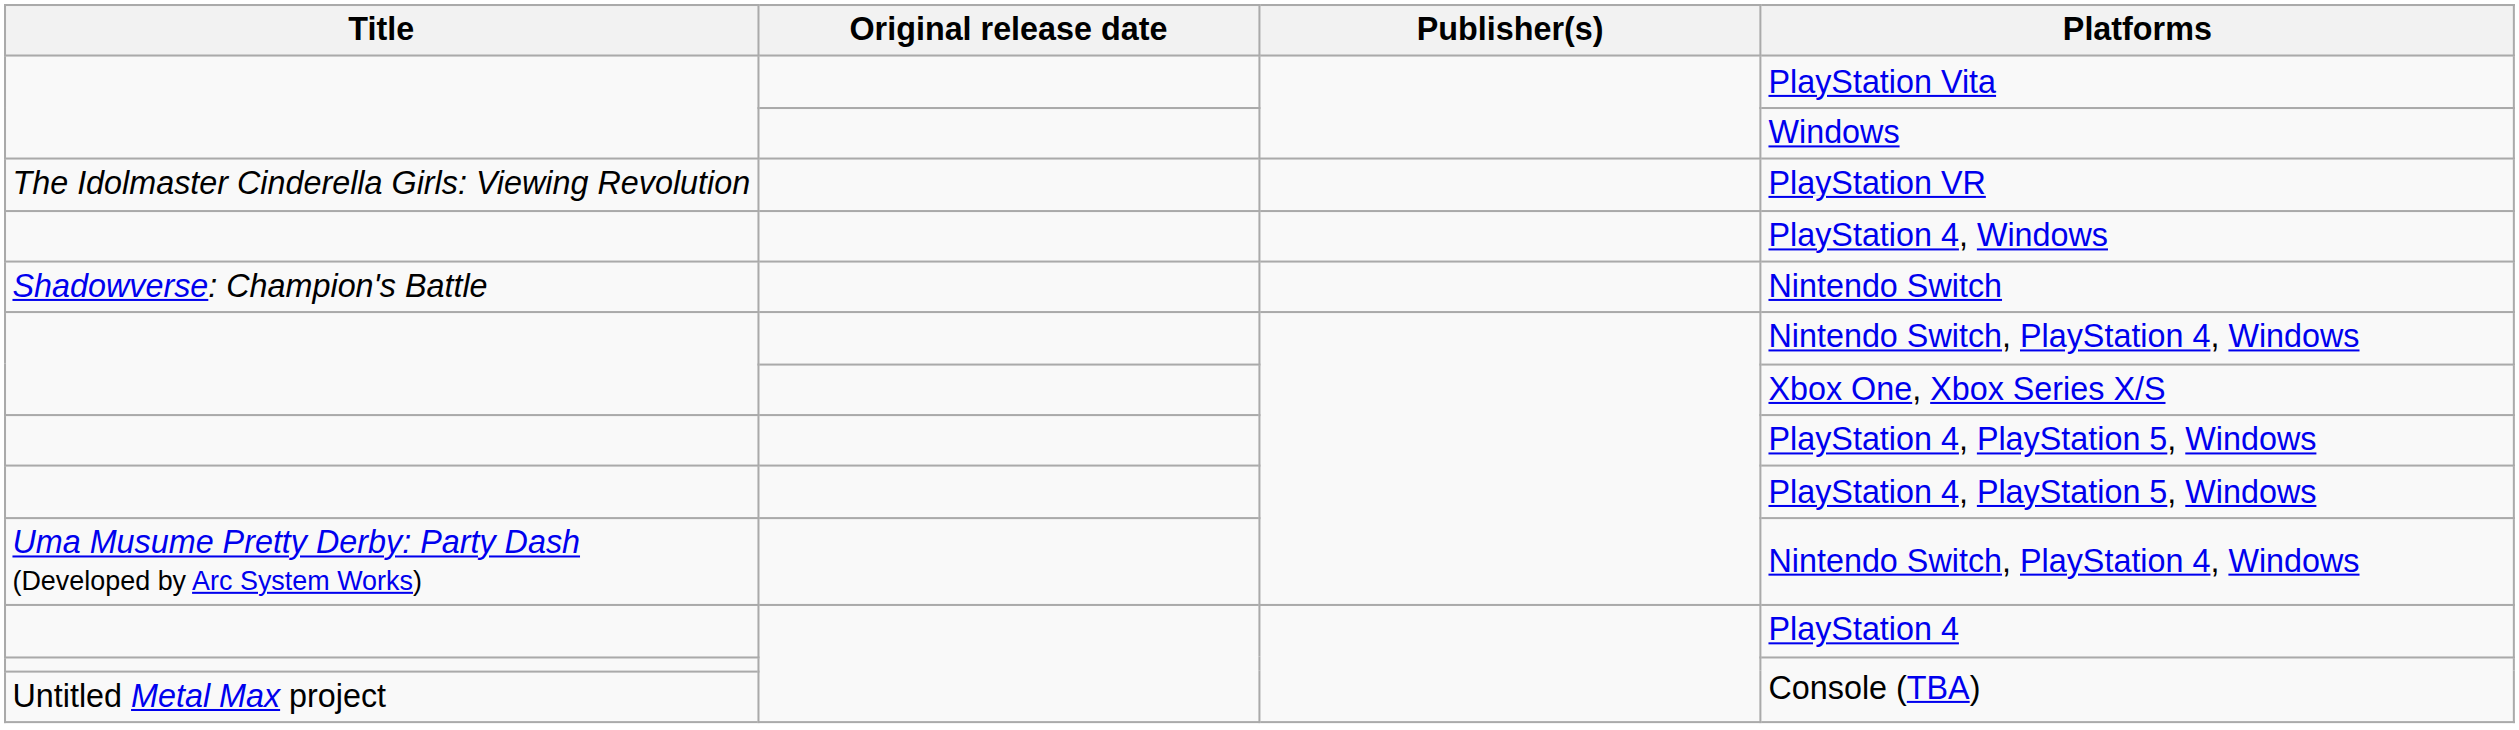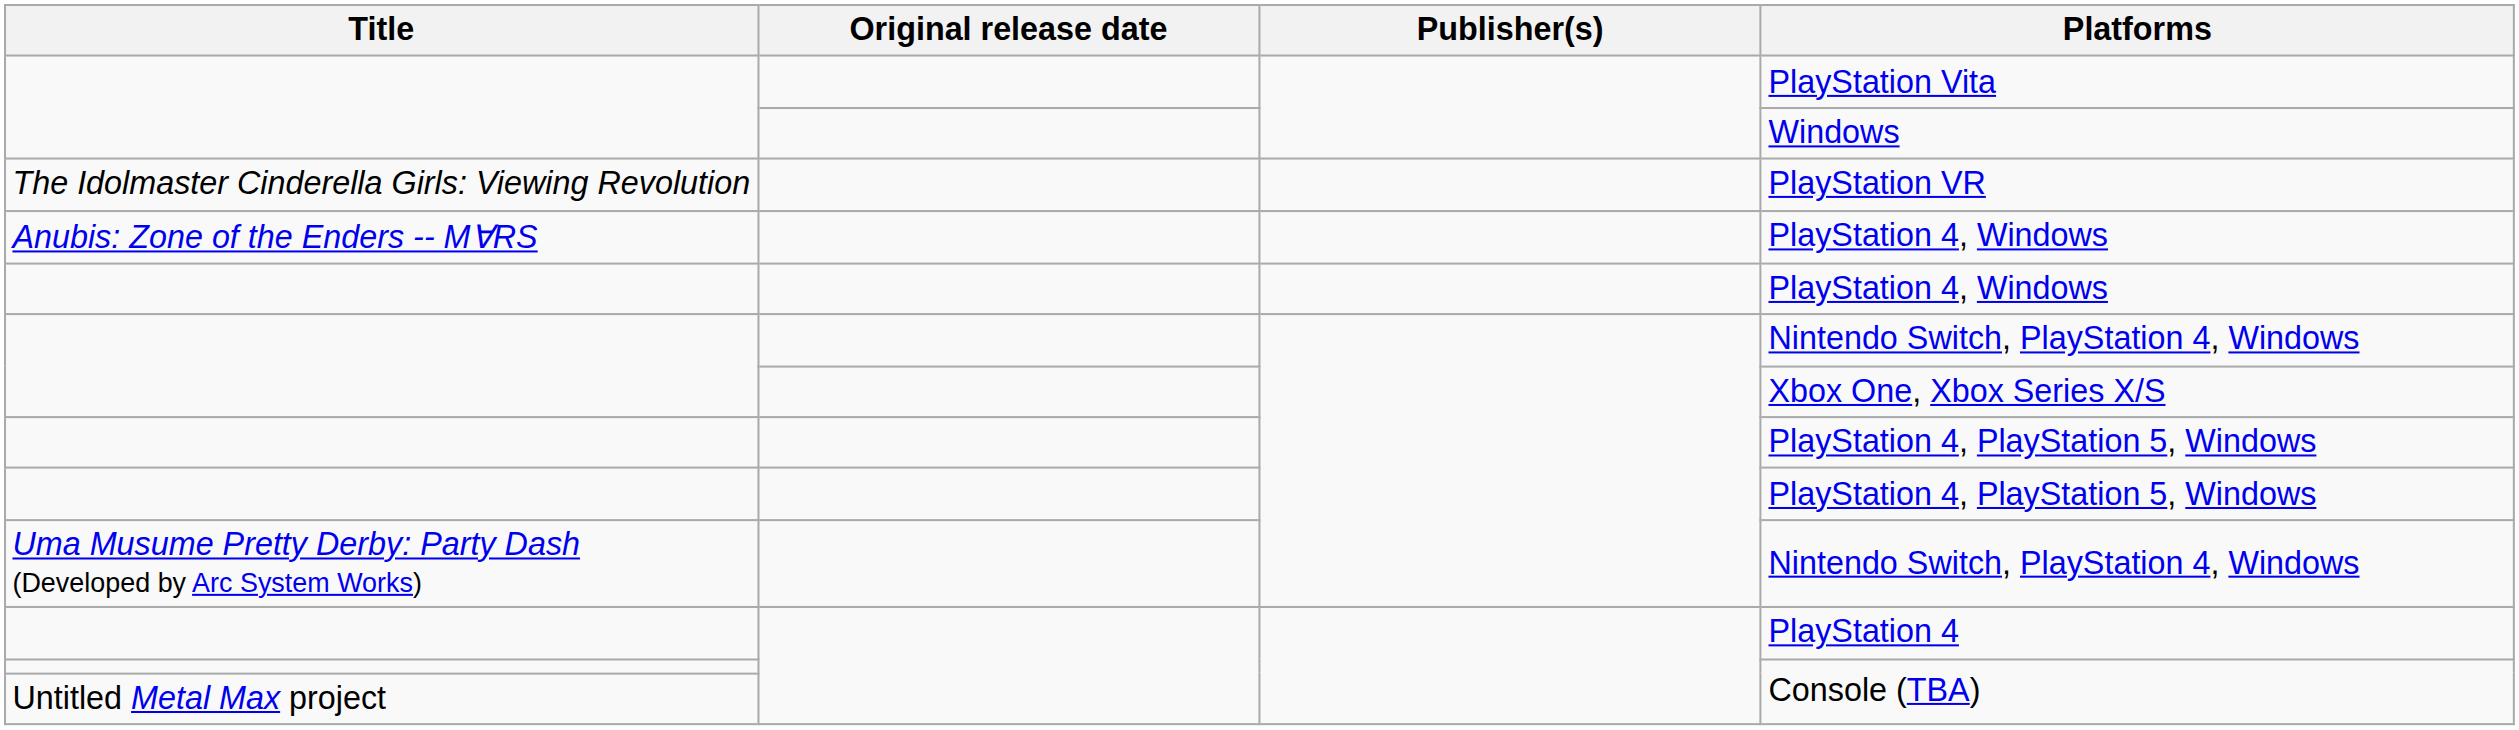 <table class="wikitable sortable">
 <tr>
 <th style="width:30%;">Title</th>
 <th style="width:20%;">Original release date</th>
 <th style="width:20%;">Publisher(s)</th>
 <th style="width:30%;">Platforms</th>
 </tr>
 <tr>
 <td rowspan="2"></td>
 <td></td>
 <td rowspan="2"></td>
 <td><a href='#'>PlayStation Vita</a></td>
 </tr>
 <tr>
 <td></td>
 <td><a href='#'>Windows</a></td>
 </tr>
 <tr>
 <td><em>The Idolmaster Cinderella Girls: Viewing Revolution</em></td>
 <td></td>
 <td></td>
 <td><a href='#'>PlayStation VR</a></td>
 </tr>
 <tr>
-<td></td>
+<td><em><a href='#'>Anubis: Zone of the Enders -- M∀RS</a></em></td>
 <td></td>
 <td></td>
 <td><a href='#'>PlayStation 4</a>, <a href='#'>Windows</a></td>
 </tr>
 <tr>
-<td><em><a href='#'>Shadowverse</a>: Champion's Battle</em></td>
 <td></td>
 <td></td>
-<td><a href='#'>Nintendo Switch</a></td>
+<td></td>
+<td><a href='#'>PlayStation 4</a>, <a href='#'>Windows</a></td>
 </tr>
 <tr>
 <td rowspan="2"></td>
 <td></td>
 <td rowspan="5"></td>
 <td><a href='#'>Nintendo Switch</a>, <a href='#'>PlayStation 4</a>, <a href='#'>Windows</a></td>
 </tr>
 <tr>
 <td></td>
 <td><a href='#'>Xbox One</a>, <a href='#'>Xbox Series X/S</a></td>
 </tr>
 <tr>
 <td></td>
 <td></td>
 <td><a href='#'>PlayStation 4</a>, <a href='#'>PlayStation 5</a>, <a href='#'>Windows</a></td>
 </tr>
 <tr>
 <td></td>
 <td></td>
 <td><a href='#'>PlayStation 4</a>, <a href='#'>PlayStation 5</a>, <a href='#'>Windows</a></td>
 </tr>
 <tr>
 <td><em><a href='#'>Uma Musume Pretty Derby: Party Dash</a></em><br><small>(Developed by <a href='#'>Arc System Works</a>)</small></td>
 <td></td>
 <td><a href='#'>Nintendo Switch</a>, <a href='#'>PlayStation 4</a>, <a href='#'>Windows</a></td>
 </tr>
 <tr>
 <td></td>
 <td rowspan="3"></td>
 <td rowspan="3"></td>
 <td><a href='#'>PlayStation 4</a></td>
 </tr>
 <tr>
 <td></td>
 <td rowspan="2">Console (<a href='#'>TBA</a>)</td>
 </tr>
 <tr>
 <td>Untitled <em><a href='#'>Metal Max</a></em> project</td>
 </tr>
 </table>
